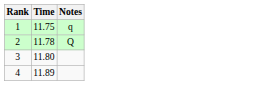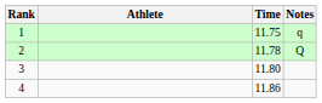 <table class="wikitable" style="text-align:center">
 <tr>
 <th>Rank</th>
+<th Style="width:18em">Athlete</th>
 <th>Time</th>
 <th>Notes</th>
 </tr>
 <tr style="background:#cfc">
 <td>1</td>
+<td style="text-align:left"></td>
 <td>11.75</td>
 <td>q</td>
 </tr>
 <tr style="background:#cfc">
 <td>2</td>
+<td style="text-align:left"></td>
 <td>11.78</td>
 <td>Q</td>
 </tr>
 <tr>
 <td>3</td>
+<td style="text-align:left"></td>
 <td>11.80</td>
 <td></td>
 </tr>
 <tr>
 <td>4</td>
-<td>11.89</td>
+<td style="text-align:left"></td>
+<td>11.86</td>
 <td></td>
 </tr>
 </table>
